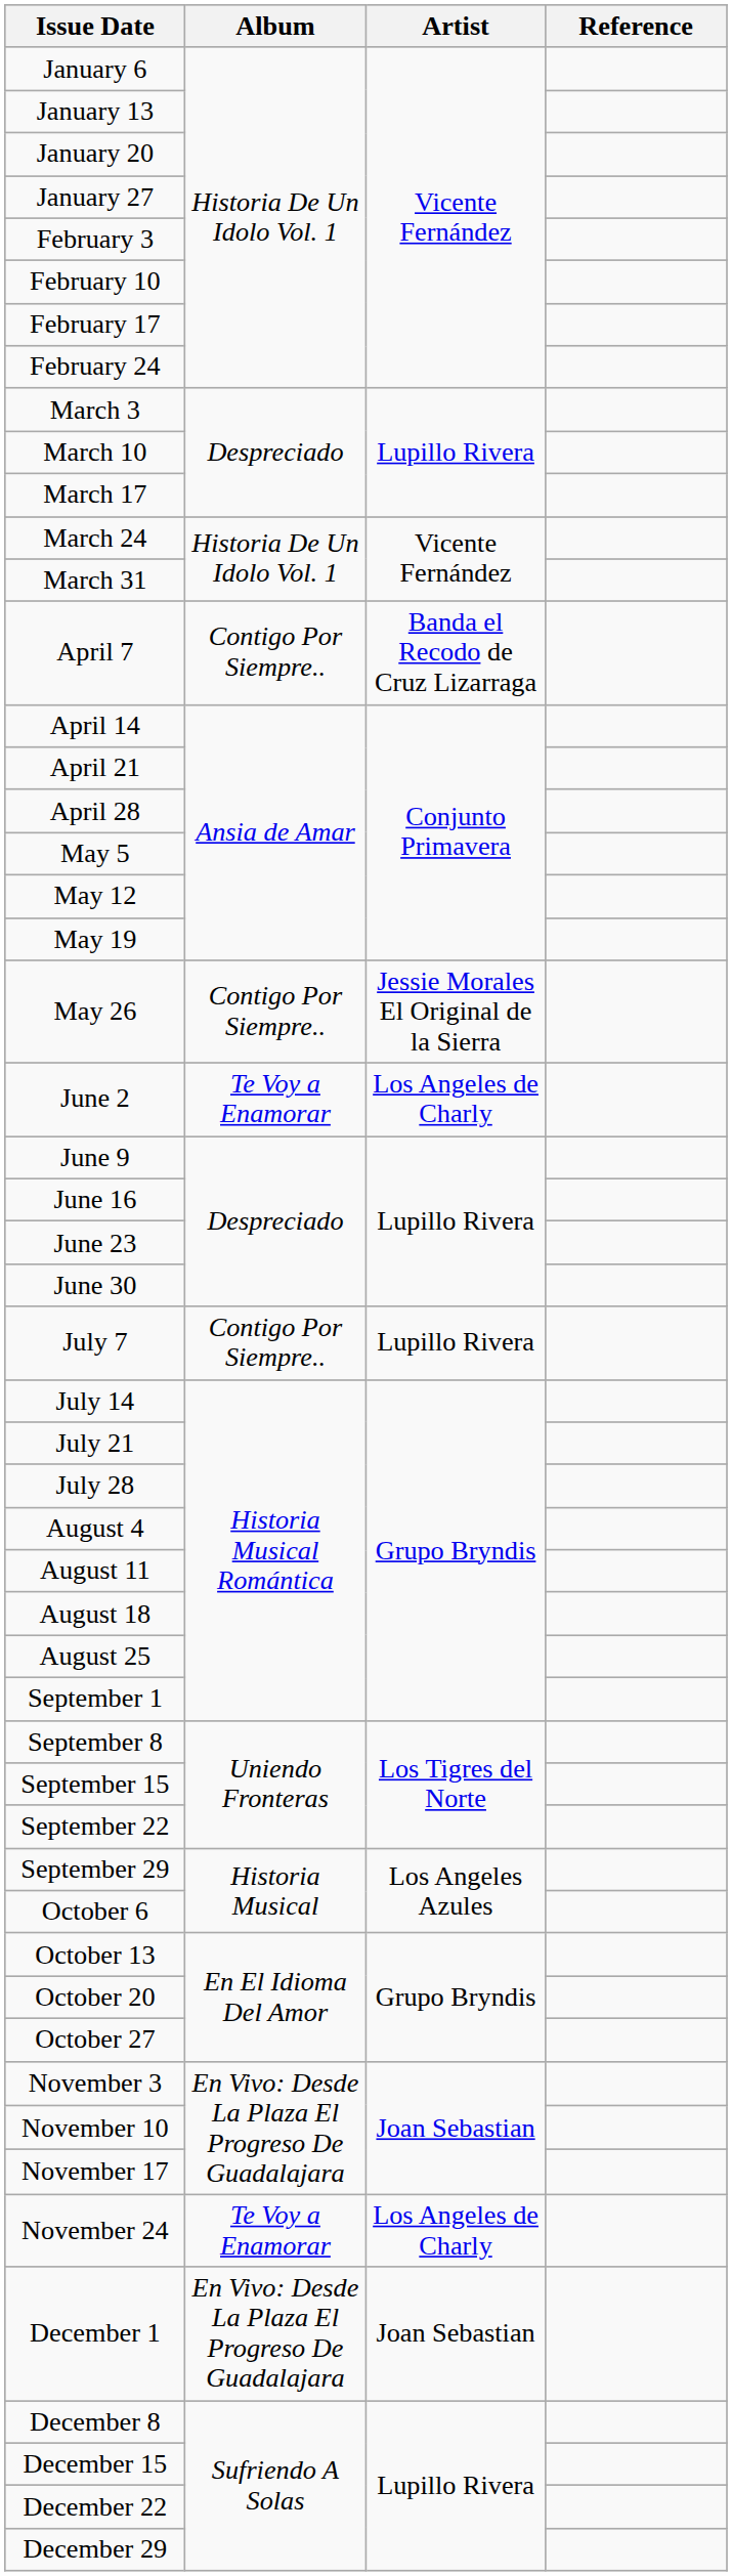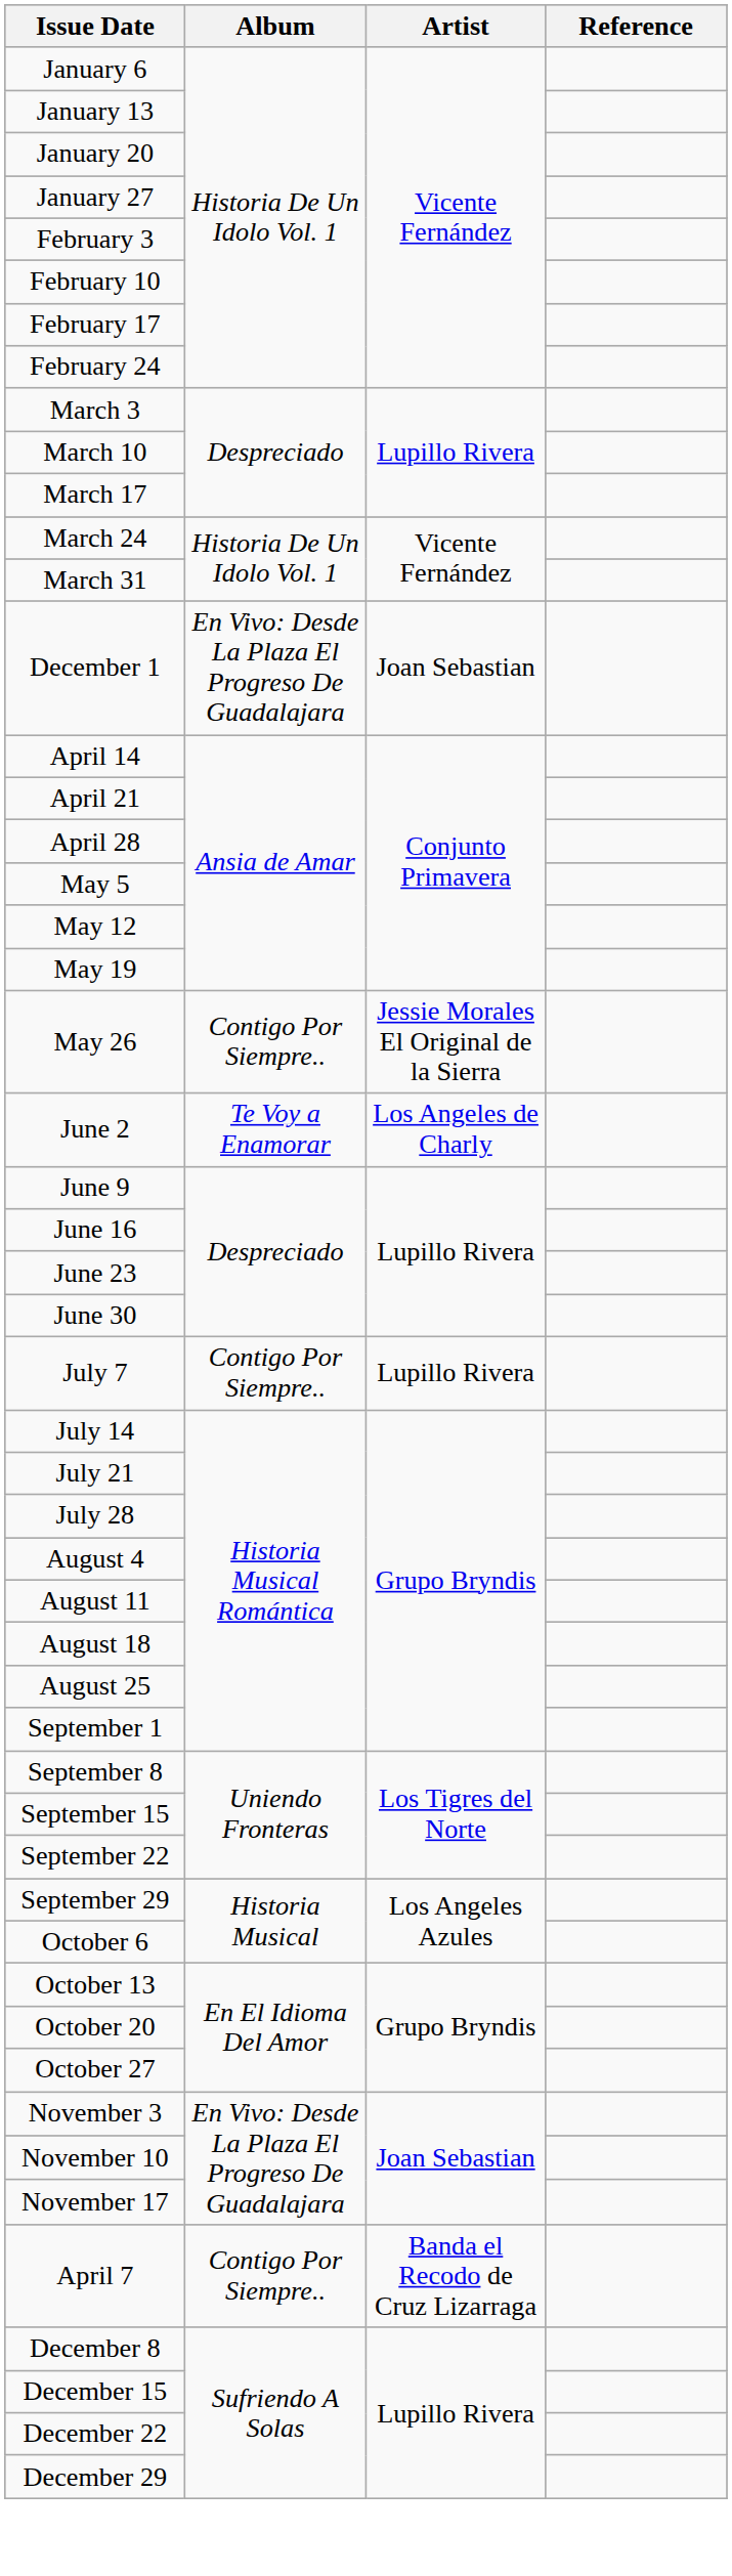 <table class="wikitable" style="text-align: center">
 <tr>
 <th width="100"><strong>Issue Date</strong></th>
 <th width="100"><strong>Album</strong></th>
 <th width="100"><strong>Artist</strong></th>
 <th width="100" class="unsortable"><strong>Reference</strong></th>
 </tr>
 <tr>
 <td>January 6</td>
 <td rowspan="8"><em>Historia De Un Idolo Vol. 1</em></td>
 <td rowspan="8"><a href='#'>Vicente Fernández</a></td>
 <td></td>
 </tr>
 <tr>
 <td>January 13</td>
 <td></td>
 </tr>
 <tr>
 <td>January 20</td>
 <td></td>
 </tr>
 <tr>
 <td>January 27</td>
 <td></td>
 </tr>
 <tr>
 <td>February 3</td>
 <td></td>
 </tr>
 <tr>
 <td>February 10</td>
 <td></td>
 </tr>
 <tr>
 <td>February 17</td>
 <td></td>
 </tr>
 <tr>
 <td>February 24</td>
 <td></td>
 </tr>
 <tr>
 <td>March 3</td>
 <td rowspan="3"><em>Despreciado</em></td>
 <td rowspan="3"><a href='#'>Lupillo Rivera</a></td>
 <td></td>
 </tr>
 <tr>
 <td>March 10</td>
 <td></td>
 </tr>
 <tr>
 <td>March 17</td>
 <td></td>
 </tr>
 <tr>
 <td>March 24</td>
 <td rowspan="2"><em>Historia De Un Idolo Vol. 1</em> </td>
 <td rowspan="2">Vicente Fernández</td>
 <td></td>
 </tr>
 <tr>
 <td>March 31</td>
 <td></td>
 </tr>
 <tr>
-<td>April 7</td>
-<td><em>Contigo Por Siempre..</em></td>
-<td><a href='#'>Banda el Recodo</a> de Cruz Lizarraga</td>
+<td>December 1</td>
+<td><em>En Vivo: Desde La Plaza El Progreso De Guadalajara</em> </td>
+<td>Joan Sebastian</td>
 <td></td>
 </tr>
 <tr>
 <td>April 14</td>
 <td rowspan="6"><em><a href='#'>Ansia de Amar</a></em></td>
 <td rowspan="6"><a href='#'>Conjunto Primavera</a></td>
 <td></td>
 </tr>
 <tr>
 <td>April 21</td>
 <td></td>
 </tr>
 <tr>
 <td>April 28</td>
 <td></td>
 </tr>
 <tr>
 <td>May 5</td>
 <td></td>
 </tr>
 <tr>
 <td>May 12</td>
 <td></td>
 </tr>
 <tr>
 <td>May 19</td>
 <td></td>
 </tr>
 <tr>
 <td>May 26</td>
 <td><em>Contigo Por Siempre..</em></td>
 <td><a href='#'>Jessie Morales</a> El Original de la Sierra</td>
 <td></td>
 </tr>
 <tr>
 <td>June 2</td>
 <td><em><a href='#'>Te Voy a Enamorar</a></em></td>
 <td><a href='#'>Los Angeles de Charly</a></td>
 <td></td>
 </tr>
 <tr>
 <td>June 9</td>
 <td rowspan="4"><em>Despreciado</em></td>
 <td rowspan="4">Lupillo Rivera</td>
 <td></td>
 </tr>
 <tr>
 <td>June 16</td>
 <td></td>
 </tr>
 <tr>
 <td>June 23</td>
 <td></td>
 </tr>
 <tr>
 <td>June 30</td>
 <td></td>
 </tr>
 <tr>
 <td>July 7</td>
 <td><em>Contigo Por Siempre..</em></td>
 <td>Lupillo Rivera</td>
 <td></td>
 </tr>
 <tr>
 <td>July 14</td>
 <td rowspan="8"><em><a href='#'>Historia Musical Romántica</a></em></td>
 <td rowspan="8"><a href='#'>Grupo Bryndis</a></td>
 <td></td>
 </tr>
 <tr>
 <td>July 21</td>
 <td></td>
 </tr>
 <tr>
 <td>July 28</td>
 <td></td>
 </tr>
 <tr>
 <td>August 4</td>
 <td></td>
 </tr>
 <tr>
 <td>August 11</td>
 <td></td>
 </tr>
 <tr>
 <td>August 18</td>
 <td></td>
 </tr>
 <tr>
 <td>August 25</td>
 <td></td>
 </tr>
 <tr>
 <td>September 1</td>
 <td></td>
 </tr>
 <tr>
 <td>September 8</td>
 <td rowspan="3"><em>Uniendo Fronteras</em></td>
 <td rowspan="3"><a href='#'>Los Tigres del Norte</a></td>
 <td></td>
 </tr>
 <tr>
 <td>September 15</td>
 <td></td>
 </tr>
 <tr>
 <td>September 22</td>
 <td></td>
 </tr>
 <tr>
 <td>September 29</td>
 <td rowspan="2"><em>Historia Musical</em></td>
 <td rowspan="2">Los Angeles Azules</td>
 <td></td>
 </tr>
 <tr>
 <td>October 6</td>
 <td></td>
 </tr>
 <tr>
 <td>October 13</td>
 <td rowspan="3"><em>En El Idioma Del Amor</em></td>
 <td rowspan="3">Grupo Bryndis</td>
 <td></td>
 </tr>
 <tr>
 <td>October 20</td>
 <td></td>
 </tr>
 <tr>
 <td>October 27</td>
 <td></td>
 </tr>
 <tr>
 <td>November 3</td>
 <td rowspan="3"><em>En Vivo: Desde La Plaza El Progreso De Guadalajara</em></td>
 <td rowspan="3"><a href='#'>Joan Sebastian</a></td>
 <td></td>
 </tr>
 <tr>
 <td>November 10</td>
 <td></td>
 </tr>
 <tr>
 <td>November 17</td>
 <td></td>
 </tr>
 <tr>
-<td>November 24</td>
-<td><em><a href='#'>Te Voy a Enamorar</a></em></td>
-<td><a href='#'>Los Angeles de Charly</a></td>
-<td></td>
-</tr>
-<tr>
-<td>December 1</td>
-<td><em>En Vivo: Desde La Plaza El Progreso De Guadalajara</em> </td>
-<td>Joan Sebastian</td>
+<td>April 7</td>
+<td><em>Contigo Por Siempre..</em></td>
+<td><a href='#'>Banda el Recodo</a> de Cruz Lizarraga</td>
 <td></td>
 </tr>
 <tr>
 <td>December 8</td>
 <td rowspan="4"><em>Sufriendo A Solas</em></td>
 <td rowspan="4">Lupillo Rivera</td>
 <td></td>
 </tr>
 <tr>
 <td>December 15</td>
 <td></td>
 </tr>
 <tr>
 <td>December 22</td>
 <td></td>
 </tr>
 <tr>
 <td>December 29</td>
 <td></td>
 </tr>
 </table>
